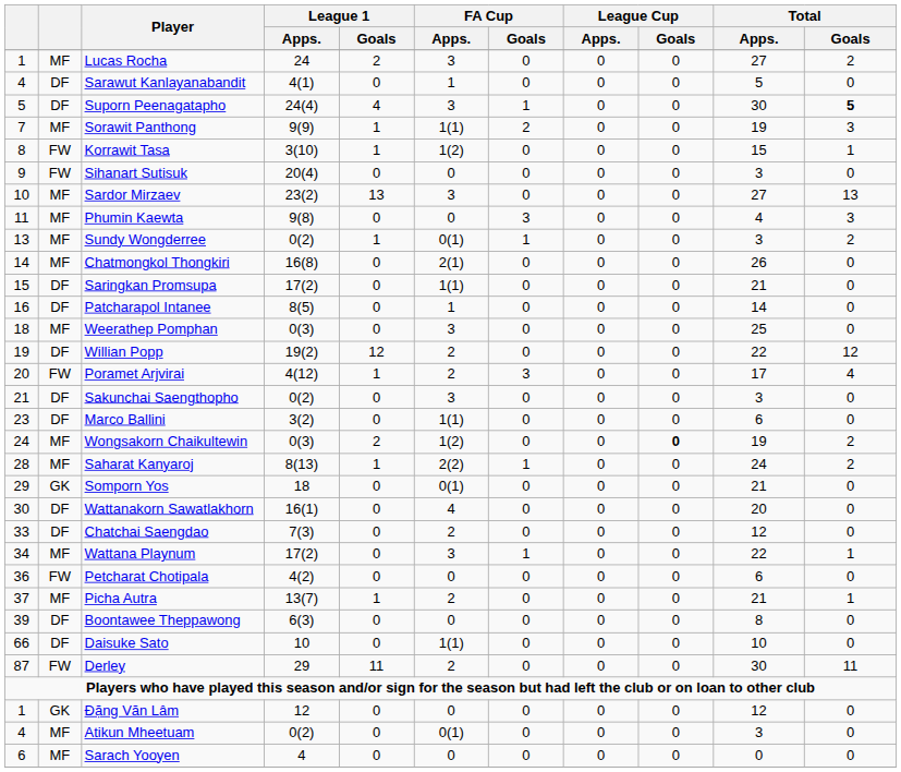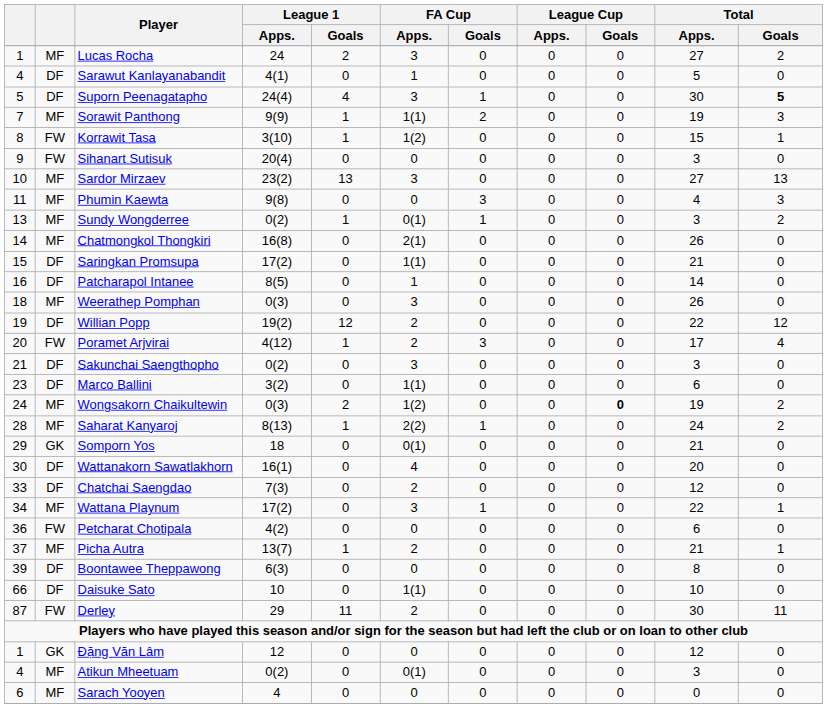 <table class="wikitable" style="text-align:center; font-size:100%; width:80%;">
 <tr>
 <th rowspan=2></th>
 <th rowspan=2></th>
 <th rowspan=2 width="200">Player</th>
 <th colspan=2 width="105">League 1</th>
 <th colspan=2 width="105">FA Cup</th>
 <th colspan=2 width="105">League Cup</th>
 <th colspan=2 width="130">Total</th>
 </tr>
 <tr>
 <th>Apps.</th>
 <th>Goals</th>
 <th>Apps.</th>
 <th>Goals</th>
 <th>Apps.</th>
 <th>Goals</th>
 <th>Apps.</th>
 <th>Goals</th>
 </tr>
 <tr>
 </tr>
 <tr>
 <td>1</td>
 <td>MF</td>
 <td align="left"> <a href='#'>Lucas Rocha</a></td>
 <td>24</td>
 <td>2</td>
 <td>3</td>
 <td>0</td>
 <td>0</td>
 <td>0</td>
 <td>27</td>
 <td>2</td>
 </tr>
 <tr>
 <td>4</td>
 <td>DF</td>
 <td align="left"> <a href='#'>Sarawut Kanlayanabandit</a></td>
 <td>4(1)</td>
 <td>0</td>
 <td>1</td>
 <td>0</td>
 <td>0</td>
 <td>0</td>
 <td>5</td>
 <td>0</td>
 </tr>
 <tr>
 <td>5</td>
 <td>DF</td>
 <td align="left"> <a href='#'>Suporn Peenagatapho</a></td>
 <td>24(4)</td>
 <td>4</td>
 <td>3</td>
 <td>1</td>
 <td>0</td>
 <td>0</td>
 <td>30</td>
 <td><strong>5</strong></td>
 </tr>
 <tr>
 <td>7</td>
 <td>MF</td>
 <td align="left"> <a href='#'>Sorawit Panthong</a></td>
 <td>9(9)</td>
 <td>1</td>
 <td>1(1)</td>
 <td>2</td>
 <td>0</td>
 <td>0</td>
 <td>19</td>
 <td>3</td>
 </tr>
 <tr>
 <td>8</td>
 <td>FW</td>
 <td align="left"> <a href='#'>Korrawit Tasa</a></td>
 <td>3(10)</td>
 <td>1</td>
 <td>1(2)</td>
 <td>0</td>
 <td>0</td>
 <td>0</td>
 <td>15</td>
 <td>1</td>
 </tr>
 <tr>
 <td>9</td>
 <td>FW</td>
 <td align="left"> <a href='#'>Sihanart Sutisuk</a></td>
 <td>20(4)</td>
 <td>0</td>
 <td>0</td>
 <td>0</td>
 <td>0</td>
 <td>0</td>
 <td>3</td>
 <td>0</td>
 </tr>
 <tr>
 <td>10</td>
 <td>MF</td>
 <td align="left"> <a href='#'>Sardor Mirzaev</a></td>
 <td>23(2)</td>
 <td>13</td>
 <td>3</td>
 <td>0</td>
 <td>0</td>
 <td>0</td>
 <td>27</td>
 <td>13</td>
 </tr>
 <tr>
 <td>11</td>
 <td>MF</td>
 <td align="left"> <a href='#'>Phumin Kaewta</a></td>
 <td>9(8)</td>
 <td>0</td>
 <td>0</td>
 <td>3</td>
 <td>0</td>
 <td>0</td>
 <td>4</td>
 <td>3</td>
 </tr>
 <tr>
 <td>13</td>
 <td>MF</td>
 <td align="left"> <a href='#'>Sundy Wongderree</a></td>
 <td>0(2)</td>
 <td>1</td>
 <td>0(1)</td>
 <td>1</td>
 <td>0</td>
 <td>0</td>
 <td>3</td>
 <td>2</td>
 </tr>
 <tr>
 <td>14</td>
 <td>MF</td>
 <td align="left"> <a href='#'>Chatmongkol Thongkiri</a></td>
 <td>16(8)</td>
 <td>0</td>
 <td>2(1)</td>
 <td>0</td>
 <td>0</td>
 <td>0</td>
 <td>26</td>
 <td>0</td>
 </tr>
 <tr>
 <td>15</td>
 <td>DF</td>
 <td align="left"> <a href='#'>Saringkan Promsupa</a></td>
 <td>17(2)</td>
 <td>0</td>
 <td>1(1)</td>
 <td>0</td>
 <td>0</td>
 <td>0</td>
 <td>21</td>
 <td>0</td>
 </tr>
 <tr>
 <td>16</td>
 <td>DF</td>
 <td align="left"> <a href='#'>Patcharapol Intanee</a></td>
 <td>8(5)</td>
 <td>0</td>
 <td>1</td>
 <td>0</td>
 <td>0</td>
 <td>0</td>
 <td>14</td>
 <td>0</td>
 </tr>
 <tr>
 <td>18</td>
 <td>MF</td>
 <td align="left"> <a href='#'>Weerathep Pomphan</a></td>
 <td>0(3)</td>
 <td>0</td>
 <td>3</td>
 <td>0</td>
 <td>0</td>
 <td>0</td>
-<td>25</td>
+<td>26</td>
 <td>0</td>
 </tr>
 <tr>
 <td>19</td>
 <td>DF</td>
 <td align="left"> <a href='#'>Willian Popp</a></td>
 <td>19(2)</td>
 <td>12</td>
 <td>2</td>
 <td>0</td>
 <td>0</td>
 <td>0</td>
 <td>22</td>
 <td>12</td>
 </tr>
 <tr>
 <td>20</td>
 <td>FW</td>
 <td align="left"> <a href='#'>Poramet Arjvirai</a></td>
 <td>4(12)</td>
 <td>1</td>
 <td>2</td>
 <td>3</td>
 <td>0</td>
 <td>0</td>
 <td>17</td>
 <td>4</td>
 </tr>
 <tr>
 <td>21</td>
 <td>DF</td>
 <td align="left"> <a href='#'>Sakunchai Saengthopho</a></td>
 <td>0(2)</td>
 <td>0</td>
 <td>3</td>
 <td>0</td>
 <td>0</td>
 <td>0</td>
 <td>3</td>
 <td>0</td>
 </tr>
 <tr>
 <td>23</td>
 <td>DF</td>
 <td align="left"> <a href='#'>Marco Ballini</a></td>
 <td>3(2)</td>
 <td>0</td>
 <td>1(1)</td>
 <td>0</td>
 <td>0</td>
 <td>0</td>
 <td>6</td>
 <td>0</td>
 </tr>
 <tr>
 <td>24</td>
 <td>MF</td>
 <td align="left"> <a href='#'>Wongsakorn Chaikultewin</a></td>
 <td>0(3)</td>
 <td>2</td>
 <td>1(2)</td>
 <td>0</td>
 <td>0</td>
 <td><strong>0</strong></td>
 <td>19</td>
 <td>2</td>
 </tr>
 <tr>
 <td>28</td>
 <td>MF</td>
 <td align="left"> <a href='#'>Saharat Kanyaroj</a></td>
 <td>8(13)</td>
 <td>1</td>
 <td>2(2)</td>
 <td>1</td>
 <td>0</td>
 <td>0</td>
 <td>24</td>
 <td>2</td>
 </tr>
 <tr>
 <td>29</td>
 <td>GK</td>
 <td align="left"> <a href='#'>Somporn Yos</a></td>
 <td>18</td>
 <td>0</td>
 <td>0(1)</td>
 <td>0</td>
 <td>0</td>
 <td>0</td>
 <td>21</td>
 <td>0</td>
 </tr>
 <tr>
 <td>30</td>
 <td>DF</td>
 <td align="left"> <a href='#'>Wattanakorn Sawatlakhorn</a></td>
 <td>16(1)</td>
 <td>0</td>
 <td>4</td>
 <td>0</td>
 <td>0</td>
 <td>0</td>
 <td>20</td>
 <td>0</td>
 </tr>
 <tr>
 <td>33</td>
 <td>DF</td>
 <td align="left"> <a href='#'>Chatchai Saengdao</a></td>
 <td>7(3)</td>
 <td>0</td>
 <td>2</td>
 <td>0</td>
 <td>0</td>
 <td>0</td>
 <td>12</td>
 <td>0</td>
 </tr>
 <tr>
 <td>34</td>
 <td>MF</td>
 <td align="left"> <a href='#'>Wattana Playnum</a></td>
 <td>17(2)</td>
 <td>0</td>
 <td>3</td>
 <td>1</td>
 <td>0</td>
 <td>0</td>
 <td>22</td>
 <td>1</td>
 </tr>
 <tr>
 <td>36</td>
 <td>FW</td>
 <td align="left"> <a href='#'>Petcharat Chotipala</a></td>
 <td>4(2)</td>
 <td>0</td>
 <td>0</td>
 <td>0</td>
 <td>0</td>
 <td>0</td>
 <td>6</td>
 <td>0</td>
 </tr>
 <tr>
 <td>37</td>
 <td>MF</td>
 <td align="left"> <a href='#'>Picha Autra</a></td>
 <td>13(7)</td>
 <td>1</td>
 <td>2</td>
 <td>0</td>
 <td>0</td>
 <td>0</td>
 <td>21</td>
 <td>1</td>
 </tr>
 <tr>
 <td>39</td>
 <td>DF</td>
 <td align="left"> <a href='#'>Boontawee Theppawong</a></td>
 <td>6(3)</td>
 <td>0</td>
 <td>0</td>
 <td>0</td>
 <td>0</td>
 <td>0</td>
 <td>8</td>
 <td>0</td>
 </tr>
 <tr>
 <td>66</td>
 <td>DF</td>
 <td align="left"> <a href='#'>Daisuke Sato</a></td>
 <td>10</td>
 <td>0</td>
 <td>1(1)</td>
 <td>0</td>
 <td>0</td>
 <td>0</td>
 <td>10</td>
 <td>0</td>
 </tr>
 <tr>
 <td>87</td>
 <td>FW</td>
 <td align="left"> <a href='#'>Derley</a></td>
 <td>29</td>
 <td>11</td>
 <td>2</td>
 <td>0</td>
 <td>0</td>
 <td>0</td>
 <td>30</td>
 <td>11</td>
 </tr>
 <tr>
 <td colspan="17"><strong>Players who have played this season and/or sign for the season but had left the club or on loan to other club</strong></td>
 </tr>
 <tr>
 <td>1</td>
 <td>GK</td>
 <td align="left"> <a href='#'>Đặng Văn Lâm</a></td>
 <td>12</td>
 <td>0</td>
 <td>0</td>
 <td>0</td>
 <td>0</td>
 <td>0</td>
 <td>12</td>
 <td>0</td>
 </tr>
 <tr>
 <td>4</td>
 <td>MF</td>
 <td align="left"> <a href='#'>Atikun Mheetuam</a></td>
 <td>0(2)</td>
 <td>0</td>
 <td>0(1)</td>
 <td>0</td>
 <td>0</td>
 <td>0</td>
 <td>3</td>
 <td>0</td>
 </tr>
 <tr>
 <td>6</td>
 <td>MF</td>
 <td align="left"> <a href='#'>Sarach Yooyen</a></td>
 <td>4</td>
 <td>0</td>
 <td>0</td>
 <td>0</td>
 <td>0</td>
 <td>0</td>
 <td>0</td>
 <td>0</td>
 </tr>
 <tr>
 </tr>
 </table>
